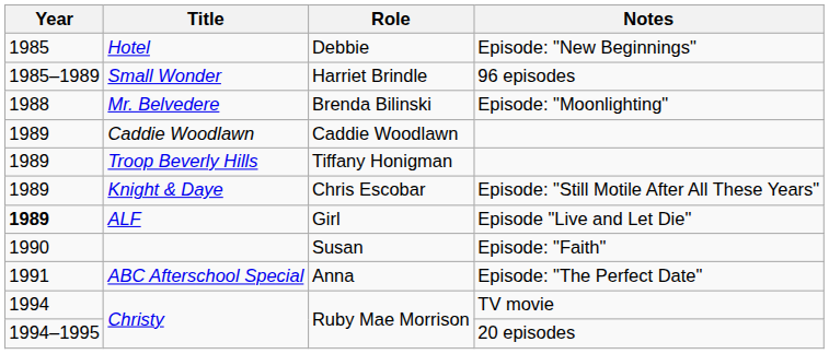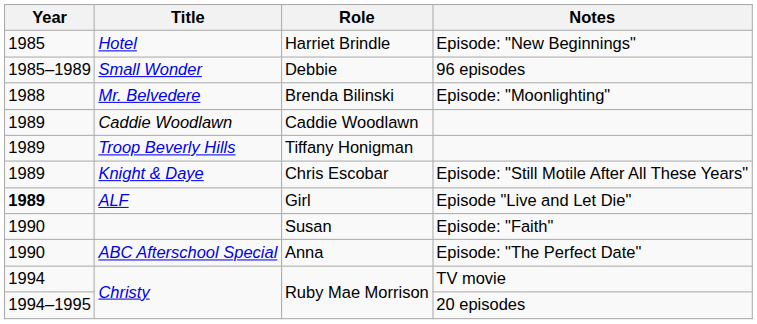 <table class="wikitable sortable">
 <tr>
 <th>Year</th>
 <th>Title</th>
 <th>Role</th>
 <th class="unsortable">Notes</th>
 </tr>
 <tr>
 <td>1985</td>
 <td><em><a href='#'>Hotel</a></em></td>
-<td>Debbie</td>
+<td>Harriet Brindle</td>
 <td>Episode: "New Beginnings"</td>
 </tr>
 <tr>
 <td>1985–1989</td>
 <td><em><a href='#'>Small Wonder</a></em></td>
-<td>Harriet Brindle</td>
+<td>Debbie</td>
 <td>96 episodes</td>
 </tr>
 <tr>
 <td>1988</td>
 <td><em><a href='#'>Mr. Belvedere</a></em></td>
 <td>Brenda Bilinski</td>
 <td>Episode: "Moonlighting"</td>
 </tr>
 <tr>
 <td>1989</td>
 <td><em>Caddie Woodlawn</em></td>
 <td>Caddie Woodlawn</td>
 <td></td>
 </tr>
 <tr>
 <td>1989</td>
 <td><em><a href='#'>Troop Beverly Hills</a></em></td>
 <td>Tiffany Honigman</td>
 <td></td>
 </tr>
 <tr>
 <td>1989</td>
 <td><em><a href='#'>Knight & Daye</a></em></td>
 <td>Chris Escobar</td>
 <td>Episode: "Still Motile After All These Years"</td>
 </tr>
 <tr>
 <td><strong>1989</strong></td>
 <td><em><a href='#'>ALF</a></em></td>
 <td>Girl</td>
 <td>Episode "Live and Let Die"</td>
 </tr>
 <tr>
 <td>1990</td>
 <td><em></em></td>
 <td>Susan</td>
 <td>Episode: "Faith"</td>
 </tr>
 <tr>
-<td>1991</td>
+<td>1990</td>
 <td><em><a href='#'>ABC Afterschool Special</a></em></td>
 <td>Anna</td>
 <td>Episode: "The Perfect Date"</td>
 </tr>
 <tr>
 <td>1994</td>
 <td rowspan=2><em><a href='#'>Christy</a></em></td>
 <td rowspan=2>Ruby Mae Morrison</td>
 <td>TV movie</td>
 </tr>
 <tr>
 <td>1994–1995</td>
 <td>20 episodes</td>
 </tr>
 </table>
